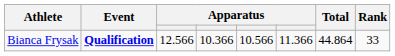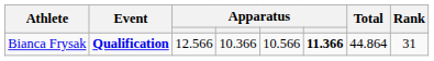 <table class="wikitable" style="text-align:center; font-size:90%">
 <tr>
 <th rowspan=2>Athlete</th>
 <th rowspan=2>Event</th>
 <th colspan=4>Apparatus</th>
 <th rowspan=2>Total</th>
 <th rowspan=2>Rank</th>
 </tr>
 <tr style="font-size:95%">
 <th></th>
 <th></th>
 <th></th>
 <th></th>
 </tr>
 <tr>
 <td rowspan=5 align=left><a href='#'>Bianca Frysak </a></td>
 <td align=left><strong><a href='#'>Qualification</a></strong></td>
 <td>12.566</td>
 <td>10.366</td>
 <td>10.566</td>
-<td>11.366</td>
+<td><strong>11.366</strong></td>
 <td>44.864</td>
-<td>33</td>
+<td>31</td>
 </tr>
 </table>
